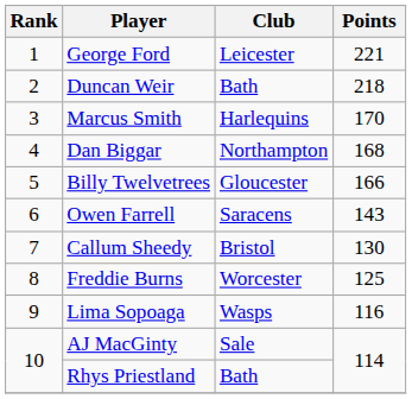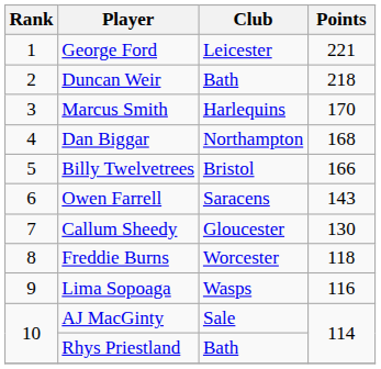 <table class="wikitable" style="text-align:center">
 <tr>
 <th>Rank</th>
 <th>Player</th>
 <th>Club</th>
 <th style="width:50px;">Points</th>
 </tr>
 <tr>
 <td>1</td>
 <td align=left> <a href='#'>George Ford</a></td>
 <td align=left><a href='#'>Leicester</a></td>
 <td>221</td>
 </tr>
 <tr>
 <td>2</td>
 <td align=left> <a href='#'>Duncan Weir</a></td>
 <td align=left><a href='#'>Bath</a></td>
 <td>218</td>
 </tr>
 <tr>
 <td>3</td>
 <td align=left> <a href='#'>Marcus Smith</a></td>
 <td align=left><a href='#'>Harlequins</a></td>
 <td>170</td>
 </tr>
 <tr>
 <td>4</td>
 <td align=left> <a href='#'>Dan Biggar</a></td>
 <td align=left><a href='#'>Northampton</a></td>
 <td>168</td>
 </tr>
 <tr>
 <td>5</td>
 <td align=left> <a href='#'>Billy Twelvetrees</a></td>
-<td align=left><a href='#'>Gloucester</a></td>
+<td align=left><a href='#'>Bristol</a></td>
 <td>166</td>
 </tr>
 <tr>
 <td>6</td>
 <td align=left> <a href='#'>Owen Farrell</a></td>
 <td align=left><a href='#'>Saracens</a></td>
 <td>143</td>
 </tr>
 <tr>
 <td>7</td>
 <td align=left> <a href='#'>Callum Sheedy</a></td>
-<td align=left><a href='#'>Bristol</a></td>
+<td align=left><a href='#'>Gloucester</a></td>
 <td>130</td>
 </tr>
 <tr>
 <td>8</td>
 <td align=left> <a href='#'>Freddie Burns</a></td>
 <td align=left><a href='#'>Worcester</a></td>
-<td>125</td>
+<td>118</td>
 </tr>
 <tr>
 <td>9</td>
 <td align=left> <a href='#'>Lima Sopoaga</a></td>
 <td align=left><a href='#'>Wasps</a></td>
 <td>116</td>
 </tr>
 <tr>
 <td rowspan=2>10</td>
 <td align=left> <a href='#'>AJ MacGinty</a></td>
 <td align=left><a href='#'>Sale</a></td>
 <td rowspan=2>114</td>
 </tr>
 <tr>
 <td align=left> <a href='#'>Rhys Priestland</a></td>
 <td align=left><a href='#'>Bath</a></td>
 </tr>
 <tr>
 </tr>
 </table>
